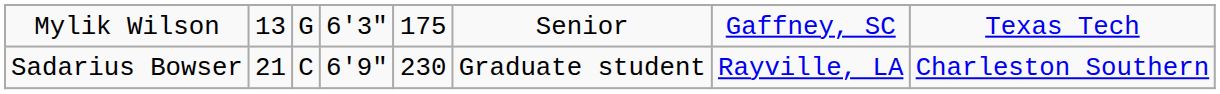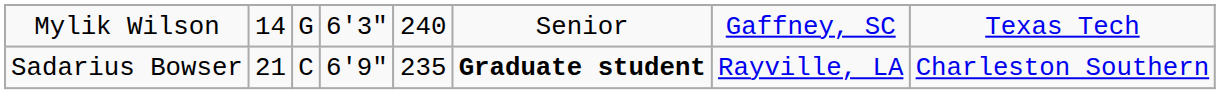 <table class="wikitable sortable" style="text-align: center">
 <tr align=center>
 </tr>
 <tr>
 <td>Mylik Wilson</td>
-<td>13</td>
+<td>14</td>
 <td>G</td>
 <td>6'3"</td>
-<td>175</td>
+<td>240</td>
 <td>Senior</td>
 <td><a href='#'>Gaffney, SC</a></td>
 <td><a href='#'>Texas Tech</a></td>
 </tr>
 <tr>
 <td>Sadarius Bowser</td>
 <td>21</td>
 <td>C</td>
 <td>6'9"</td>
-<td>230</td>
-<td>Graduate student</td>
+<td>235</td>
+<td><strong>Graduate student</strong></td>
 <td><a href='#'>Rayville, LA</a></td>
 <td><a href='#'>Charleston Southern</a></td>
 </tr>
 </table>
